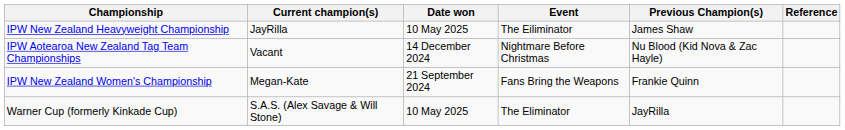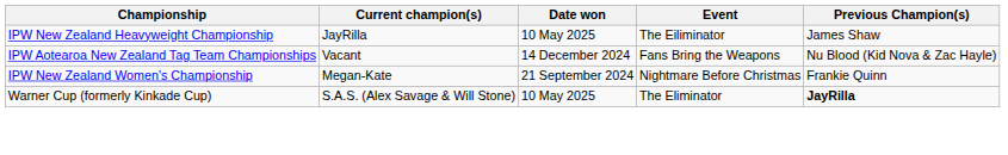 <table class="wikitable">
 <tr>
 <th>Championship</th>
 <th>Current champion(s)</th>
 <th>Date won</th>
 <th>Event</th>
 <th>Previous Champion(s)</th>
-<th>Reference</th>
 </tr>
 <tr>
 <td><a href='#'>IPW New Zealand Heavyweight Championship</a></td>
 <td>JayRilla</td>
 <td>10 May 2025</td>
 <td>The Eiliminator</td>
 <td>James Shaw</td>
-<td></td>
 </tr>
 <tr>
 <td><a href='#'>IPW Aotearoa New Zealand Tag Team Championships</a></td>
 <td>Vacant</td>
 <td>14 December 2024</td>
-<td>Nightmare Before Christmas</td>
+<td>Fans Bring the Weapons</td>
 <td>Nu Blood (Kid Nova & Zac Hayle)</td>
-<td></td>
 </tr>
 <tr>
 <td><a href='#'>IPW New Zealand Women's Championship</a></td>
 <td>Megan-Kate</td>
 <td>21 September 2024</td>
-<td>Fans Bring the Weapons</td>
+<td>Nightmare Before Christmas</td>
 <td>Frankie Quinn</td>
-<td></td>
 </tr>
 <tr>
 <td>Warner Cup (formerly Kinkade Cup)</td>
 <td>S.A.S. (Alex Savage & Will Stone)</td>
 <td>10 May 2025</td>
 <td>The Eliminator</td>
-<td>JayRilla</td>
-<td></td>
+<td><strong>JayRilla</strong></td>
 </tr>
 </table>
